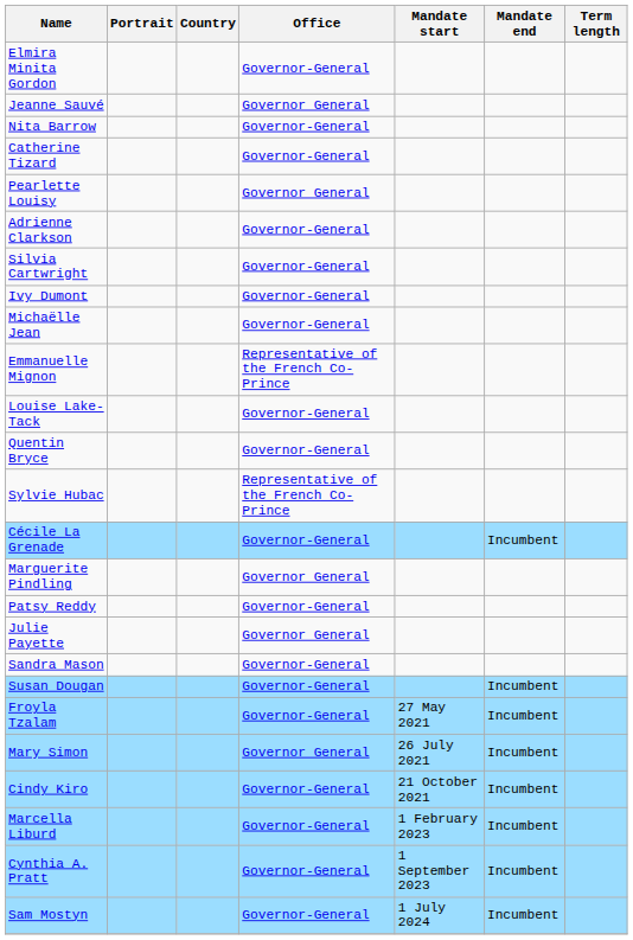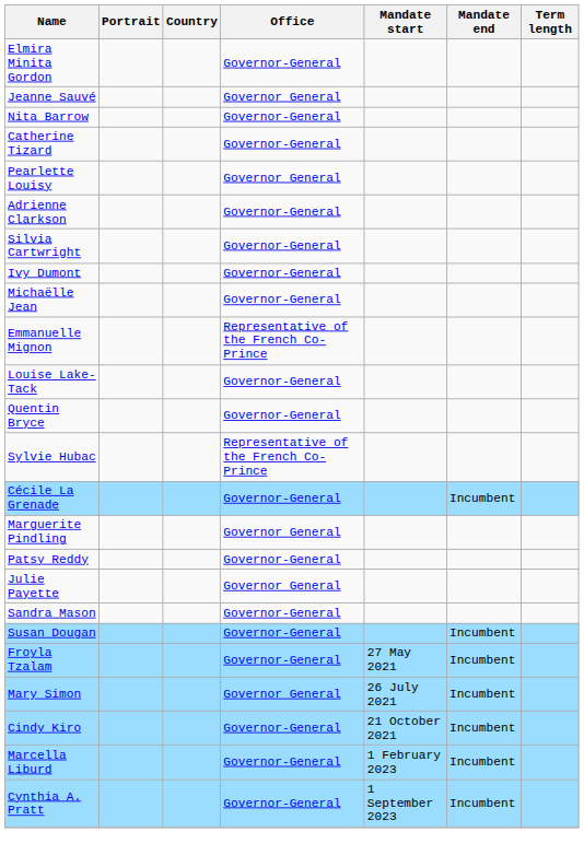 <table class="wikitable sortable">
 <tr>
 <th>Name</th>
 <th class=unsortable>Portrait</th>
 <th>Country</th>
 <th>Office</th>
 <th>Mandate start</th>
 <th>Mandate end</th>
 <th>Term length</th>
 </tr>
 <tr>
 <td><a href='#'>Elmira Minita Gordon</a></td>
 <td></td>
 <td></td>
 <td><a href='#'>Governor-General</a></td>
 <td></td>
 <td></td>
 <td></td>
 </tr>
 <tr>
 <td><a href='#'>Jeanne Sauvé</a></td>
 <td></td>
 <td></td>
 <td><a href='#'>Governor General</a></td>
 <td></td>
 <td></td>
 <td></td>
 </tr>
 <tr>
 <td><a href='#'>Nita Barrow</a></td>
 <td></td>
 <td></td>
 <td><a href='#'>Governor-General</a></td>
 <td></td>
 <td></td>
 <td></td>
 </tr>
 <tr>
 <td><a href='#'>Catherine Tizard</a></td>
 <td></td>
 <td></td>
 <td><a href='#'>Governor-General</a></td>
 <td></td>
 <td></td>
 <td></td>
 </tr>
 <tr>
 <td><a href='#'>Pearlette Louisy</a></td>
 <td></td>
 <td></td>
 <td><a href='#'>Governor General</a></td>
 <td></td>
 <td></td>
 <td></td>
 </tr>
 <tr>
 <td><a href='#'>Adrienne Clarkson</a></td>
 <td></td>
 <td></td>
 <td><a href='#'>Governor-General</a></td>
 <td></td>
 <td></td>
 <td></td>
 </tr>
 <tr>
 <td><a href='#'>Silvia Cartwright</a></td>
 <td></td>
 <td></td>
 <td><a href='#'>Governor-General</a></td>
 <td></td>
 <td></td>
 <td></td>
 </tr>
 <tr>
 <td><a href='#'>Ivy Dumont</a></td>
 <td></td>
 <td></td>
 <td><a href='#'>Governor-General</a></td>
 <td></td>
 <td></td>
 <td></td>
 </tr>
 <tr>
 <td><a href='#'>Michaëlle Jean</a></td>
 <td></td>
 <td></td>
 <td><a href='#'>Governor-General</a></td>
 <td></td>
 <td></td>
 <td></td>
 </tr>
 <tr>
 <td><a href='#'>Emmanuelle Mignon</a></td>
 <td></td>
 <td></td>
 <td><a href='#'>Representative of the French Co-Prince</a></td>
 <td></td>
 <td></td>
 <td></td>
 </tr>
 <tr>
 <td><a href='#'>Louise Lake-Tack</a></td>
 <td></td>
 <td></td>
 <td><a href='#'>Governor-General</a></td>
 <td></td>
 <td></td>
 <td></td>
 </tr>
 <tr>
 <td><a href='#'>Quentin Bryce</a></td>
 <td></td>
 <td></td>
 <td><a href='#'>Governor-General</a></td>
 <td></td>
 <td></td>
 <td></td>
 </tr>
 <tr>
 <td><a href='#'>Sylvie Hubac</a></td>
 <td></td>
 <td></td>
 <td><a href='#'>Representative of the French Co-Prince</a></td>
 <td></td>
 <td></td>
 <td></td>
 </tr>
 <tr style="background-color: #9BDDFF">
 <td><a href='#'>Cécile La Grenade</a></td>
 <td></td>
 <td></td>
 <td><a href='#'>Governor-General</a></td>
 <td></td>
 <td>Incumbent</td>
 <td></td>
 </tr>
 <tr>
 <td><a href='#'>Marguerite Pindling</a></td>
 <td></td>
 <td></td>
 <td><a href='#'>Governor General</a></td>
 <td></td>
 <td></td>
 <td></td>
 </tr>
 <tr>
 <td><a href='#'>Patsy Reddy</a></td>
 <td></td>
 <td></td>
 <td><a href='#'>Governor-General</a></td>
 <td></td>
 <td></td>
 <td></td>
 </tr>
 <tr>
 <td><a href='#'>Julie Payette</a></td>
 <td></td>
 <td></td>
 <td><a href='#'>Governor General</a></td>
 <td></td>
 <td></td>
 <td></td>
 </tr>
 <tr>
 <td><a href='#'>Sandra Mason</a></td>
 <td></td>
 <td></td>
 <td><a href='#'>Governor-General</a></td>
 <td></td>
 <td><br></td>
 <td></td>
 </tr>
 <tr style="background-color: #9BDDFF">
 <td><a href='#'>Susan Dougan</a></td>
 <td></td>
 <td></td>
 <td><a href='#'>Governor-General</a></td>
 <td></td>
 <td>Incumbent</td>
 <td></td>
 </tr>
 <tr style="background-color: #9BDDFF">
 <td><a href='#'>Froyla Tzalam</a></td>
 <td></td>
 <td></td>
 <td><a href='#'>Governor-General</a></td>
 <td>27 May 2021</td>
 <td>Incumbent</td>
 <td></td>
 </tr>
 <tr style="background-color: #9BDDFF">
 <td><a href='#'>Mary Simon</a></td>
 <td></td>
 <td></td>
 <td><a href='#'>Governor General</a></td>
 <td>26 July 2021</td>
 <td>Incumbent</td>
 <td></td>
 </tr>
 <tr style="background-color: #9BDDFF">
 <td><a href='#'>Cindy Kiro</a></td>
 <td></td>
 <td></td>
 <td><a href='#'>Governor-General</a></td>
 <td>21 October 2021</td>
 <td>Incumbent</td>
 <td></td>
 </tr>
 <tr style="background-color: #9BDDFF">
 <td><a href='#'>Marcella Liburd</a></td>
 <td></td>
 <td></td>
 <td><a href='#'>Governor-General</a></td>
 <td>1 February 2023</td>
 <td>Incumbent</td>
 <td></td>
 </tr>
 <tr style="background-color: #9BDDFF">
 <td><a href='#'>Cynthia A. Pratt</a></td>
 <td></td>
 <td></td>
 <td><a href='#'>Governor-General</a></td>
 <td>1 September 2023</td>
 <td>Incumbent</td>
 <td></td>
 </tr>
-<tr style="background-color: #9BDDFF">
-<td><a href='#'>Sam Mostyn</a></td>
-<td></td>
-<td></td>
-<td><a href='#'>Governor-General</a></td>
-<td>1 July 2024</td>
-<td>Incumbent</td>
-<td></td>
-</tr>
 <tr>
 </tr>
 </table>
